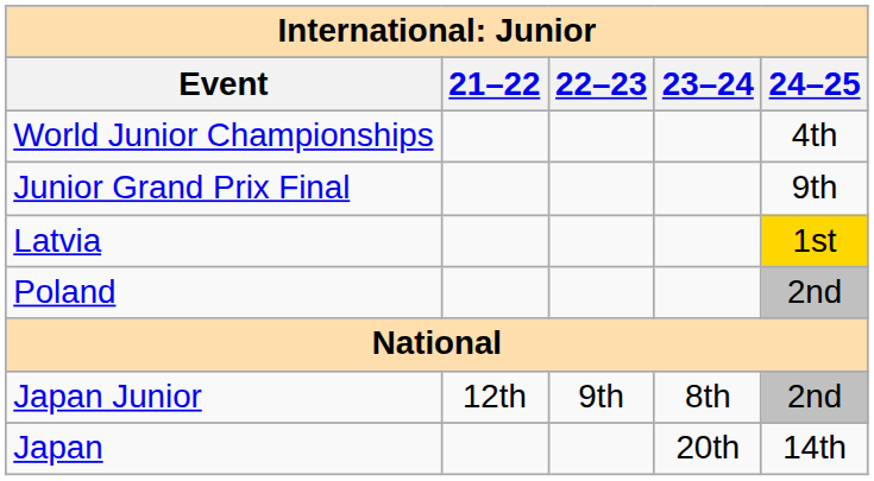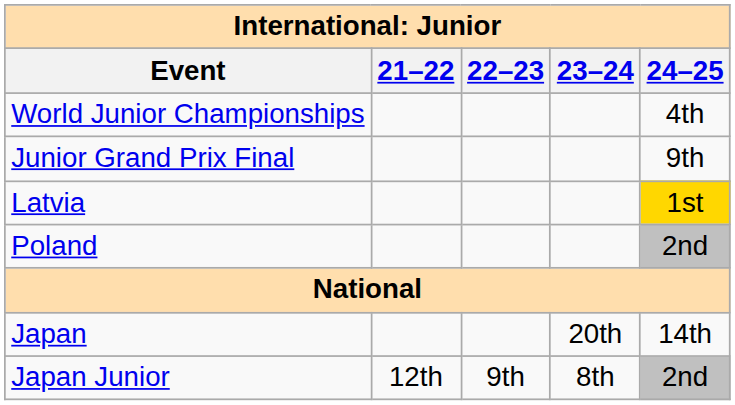 <table class="wikitable" style="text-align:center">
 <tr>
 <th colspan="5" style="background-color: #ffdead; " align="center">International: Junior</th>
 </tr>
 <tr>
 <th>Event</th>
 <th><a href='#'>21–22</a></th>
 <th><a href='#'>22–23</a></th>
 <th><a href='#'>23–24</a></th>
 <th><a href='#'>24–25</a></th>
 </tr>
 <tr>
 <td align=left><a href='#'>World Junior Championships</a></td>
 <td></td>
 <td></td>
 <td></td>
 <td>4th</td>
 </tr>
 <tr>
 <td align=left><a href='#'>Junior Grand Prix Final</a></td>
 <td></td>
 <td></td>
 <td></td>
 <td>9th</td>
 </tr>
 <tr>
 <td align=left> <a href='#'>Latvia</a></td>
 <td></td>
 <td></td>
 <td></td>
 <td bgcolor=gold>1st</td>
 </tr>
 <tr>
 <td align=left> <a href='#'>Poland</a></td>
 <td></td>
 <td></td>
 <td></td>
 <td bgcolor=silver>2nd</td>
 </tr>
 <tr>
 <th colspan="5" style="background-color: #ffdead; " align="center">National</th>
 </tr>
 <tr>
+<td align=left><a href='#'>Japan</a></td>
+<td></td>
+<td></td>
+<td>20th</td>
+<td>14th</td>
+</tr>
+<tr>
 <td align=left><a href='#'>Japan Junior</a></td>
 <td>12th</td>
 <td>9th</td>
 <td>8th</td>
 <td bgcolor=silver>2nd</td>
 </tr>
-<tr>
-<td align=left><a href='#'>Japan</a></td>
-<td></td>
-<td></td>
-<td>20th</td>
-<td>14th</td>
-</tr>
 </table>
